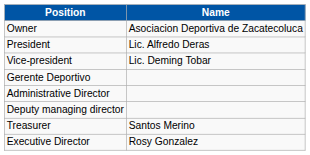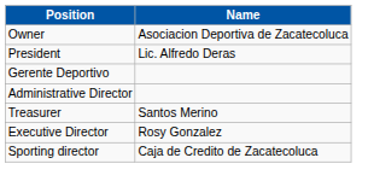 <table class="wikitable">
 <tr>
 <th style="color:#fff; background:#0055a5;">Position</th>
 <th style="color:#fff; background:#0055a5;">Name</th>
 </tr>
 <tr>
 <td>Owner</td>
 <td> Asociacion Deportiva de Zacatecoluca</td>
 </tr>
 <tr>
 <td>President</td>
 <td>  Lic. Alfredo Deras</td>
 </tr>
 <tr>
-<td>Vice-president</td>
-<td>  Lic. Deming Tobar</td>
-</tr>
-<tr>
 <td>Gerente Deportivo</td>
 <td></td>
 </tr>
 <tr>
 <td>Administrative Director</td>
-<td></td>
-</tr>
-<tr>
-<td>Deputy managing director</td>
 <td></td>
 </tr>
 <tr>
 <td>Treasurer</td>
 <td> Santos Merino</td>
 </tr>
 <tr>
 <td>Executive Director</td>
 <td> Rosy Gonzalez</td>
 </tr>
+<tr>
+<td>Sporting director</td>
+<td> Caja de Credito de Zacatecoluca</td>
+</tr>
 </table>
